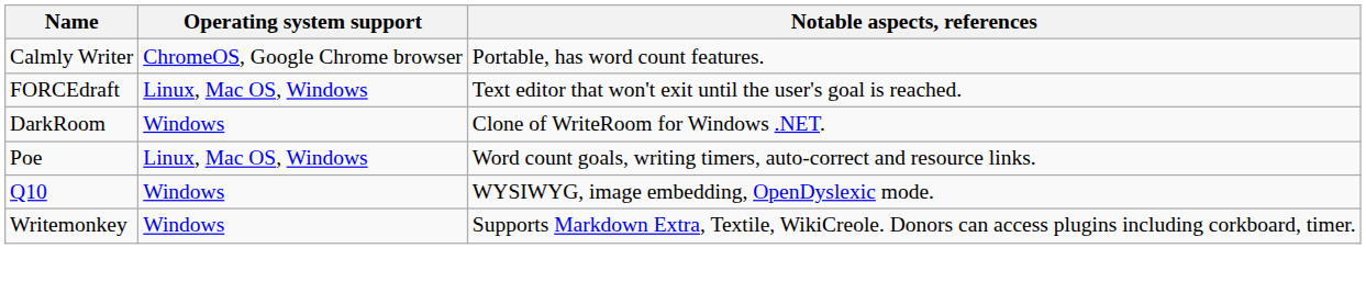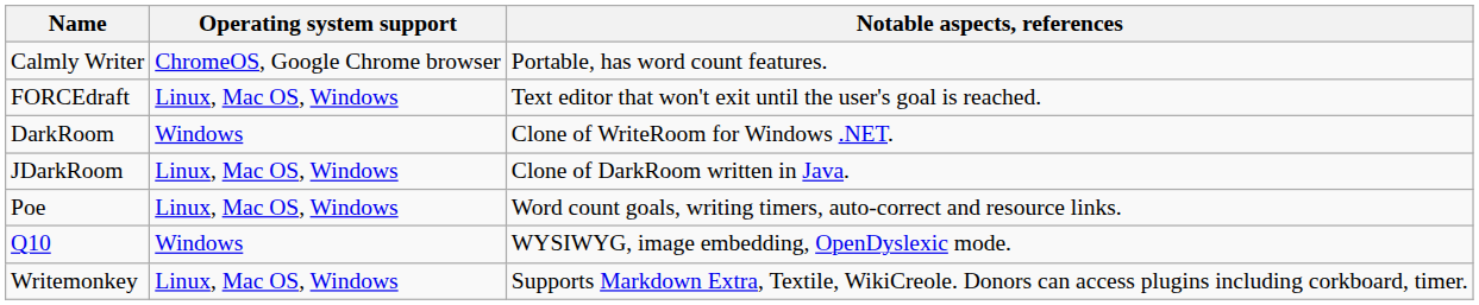 <table class="wikitable sortable">
 <tr>
 <th>Name</th>
 <th>Operating system support</th>
 <th>Notable aspects, references</th>
 </tr>
 <tr>
 <td>Calmly Writer</td>
 <td><a href='#'>ChromeOS</a>, Google Chrome browser</td>
 <td>Portable, has word count features.</td>
 </tr>
 <tr>
 <td>FORCEdraft</td>
 <td><a href='#'>Linux</a>, <a href='#'>Mac OS</a>, <a href='#'>Windows</a></td>
 <td>Text editor that won't exit until the user's goal is reached.</td>
 </tr>
 <tr>
 <td>DarkRoom</td>
 <td><a href='#'>Windows</a></td>
 <td>Clone of WriteRoom for Windows <a href='#'>.NET</a>.</td>
 </tr>
 <tr>
+<td>JDarkRoom</td>
+<td><a href='#'>Linux</a>, <a href='#'>Mac OS</a>, <a href='#'>Windows</a></td>
+<td>Clone of DarkRoom written in <a href='#'>Java</a>.</td>
+</tr>
+<tr>
 <td>Poe</td>
 <td><a href='#'>Linux</a>, <a href='#'>Mac OS</a>, <a href='#'>Windows</a></td>
 <td>Word count goals, writing timers, auto-correct and resource links.</td>
 </tr>
 <tr>
 <td><a href='#'>Q10</a></td>
 <td><a href='#'>Windows</a></td>
 <td>WYSIWYG, image embedding, <a href='#'>OpenDyslexic</a> mode.</td>
 </tr>
 <tr>
 <td>Writemonkey</td>
-<td><a href='#'>Windows</a></td>
+<td><a href='#'>Linux</a>, <a href='#'>Mac OS</a>, <a href='#'>Windows</a></td>
 <td>Supports <a href='#'>Markdown Extra</a>, Textile, WikiCreole. Donors can access plugins including corkboard, timer.</td>
 </tr>
 </table>
